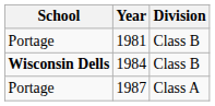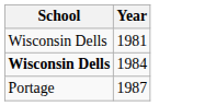 <table class="wikitable">
 <tr>
 <th>School</th>
 <th>Year</th>
-<th>Division</th>
 </tr>
 <tr>
-<td>Portage</td>
+<td>Wisconsin Dells</td>
 <td>1981</td>
-<td>Class B</td>
 </tr>
 <tr>
 <td><strong>Wisconsin Dells</strong></td>
 <td>1984</td>
-<td>Class B</td>
 </tr>
 <tr>
 <td>Portage</td>
 <td>1987</td>
-<td>Class A</td>
 </tr>
 </table>
